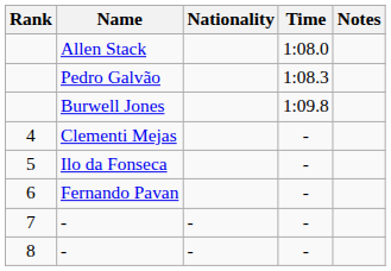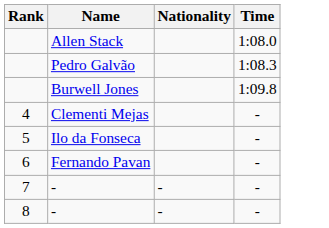 <table class="wikitable sortable" style="text-align:center">
 <tr>
 <th>Rank</th>
 <th>Name</th>
 <th>Nationality</th>
 <th>Time</th>
-<th>Notes</th>
 </tr>
 <tr>
 <td></td>
 <td align=left><a href='#'>Allen Stack</a></td>
 <td align=left></td>
 <td>1:08.0</td>
-<td></td>
 </tr>
 <tr>
 <td></td>
 <td align=left><a href='#'>Pedro Galvão</a></td>
 <td align=left></td>
 <td>1:08.3</td>
-<td></td>
 </tr>
 <tr>
 <td></td>
 <td align=left><a href='#'>Burwell Jones</a></td>
 <td align=left></td>
 <td>1:09.8</td>
-<td></td>
 </tr>
 <tr>
 <td>4</td>
 <td align=left><a href='#'>Clementi Mejas</a></td>
 <td align=left></td>
 <td>-</td>
-<td></td>
 </tr>
 <tr>
 <td>5</td>
 <td align=left><a href='#'>Ilo da Fonseca</a></td>
 <td align=left></td>
 <td>-</td>
-<td></td>
 </tr>
 <tr>
 <td>6</td>
 <td align=left><a href='#'>Fernando Pavan</a></td>
 <td align=left></td>
 <td>-</td>
-<td></td>
 </tr>
 <tr>
 <td>7</td>
 <td align=left>-</td>
 <td align=left>-</td>
 <td>-</td>
-<td></td>
 </tr>
 <tr>
 <td>8</td>
 <td align=left>-</td>
 <td align=left>-</td>
 <td>-</td>
-<td></td>
 </tr>
 </table>
